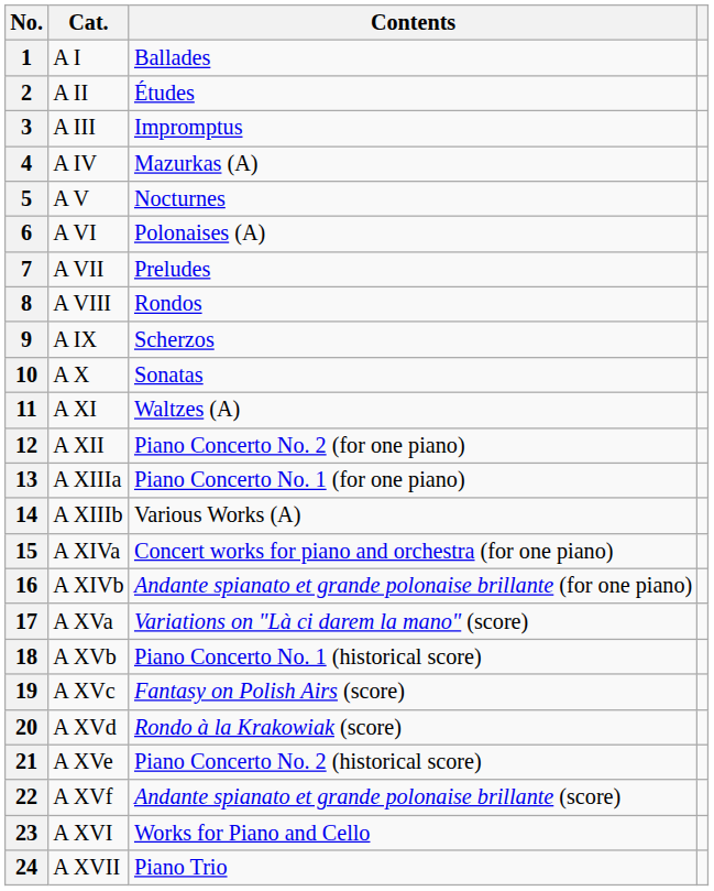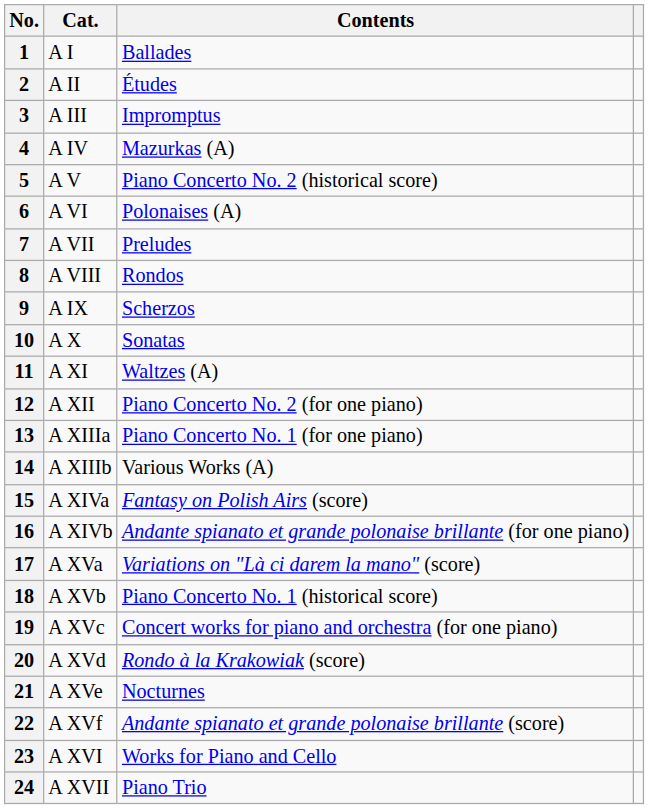 <table class="wikitable">
 <tr>
 <th>No.</th>
 <th>Cat.</th>
 <th>Contents</th>
 <th></th>
 </tr>
 <tr>
 <th>1</th>
 <td>A I</td>
 <td><a href='#'>Ballades</a></td>
 <td></td>
 </tr>
 <tr>
 <th>2</th>
 <td>A II</td>
 <td><a href='#'>Études</a></td>
 <td></td>
 </tr>
 <tr>
 <th>3</th>
 <td>A III</td>
 <td><a href='#'>Impromptus</a></td>
 <td></td>
 </tr>
 <tr>
 <th>4</th>
 <td>A IV</td>
 <td><a href='#'>Mazurkas</a> (A)</td>
 <td></td>
 </tr>
 <tr>
 <th>5</th>
 <td>A V</td>
-<td><a href='#'>Nocturnes</a></td>
+<td><a href='#'>Piano Concerto No. 2</a> (historical score)</td>
 <td></td>
 </tr>
 <tr>
 <th>6</th>
 <td>A VI</td>
 <td><a href='#'>Polonaises</a> (A)</td>
 <td></td>
 </tr>
 <tr>
 <th>7</th>
 <td>A VII</td>
 <td><a href='#'>Preludes</a></td>
 <td></td>
 </tr>
 <tr>
 <th>8</th>
 <td>A VIII</td>
 <td><a href='#'>Rondos</a></td>
 <td></td>
 </tr>
 <tr>
 <th>9</th>
 <td>A IX</td>
 <td><a href='#'>Scherzos</a></td>
 <td></td>
 </tr>
 <tr>
 <th>10</th>
 <td>A X</td>
 <td><a href='#'>Sonatas</a></td>
 <td></td>
 </tr>
 <tr>
 <th>11</th>
 <td>A XI</td>
 <td><a href='#'>Waltzes</a> (A)</td>
 <td></td>
 </tr>
 <tr>
 <th>12</th>
 <td>A XII</td>
 <td><a href='#'>Piano Concerto No. 2</a> (for one piano)</td>
 <td></td>
 </tr>
 <tr>
 <th>13</th>
 <td>A XIIIa</td>
 <td><a href='#'>Piano Concerto No. 1</a> (for one piano)</td>
 <td></td>
 </tr>
 <tr>
 <th>14</th>
 <td>A XIIIb</td>
 <td>Various Works (A)</td>
 <td></td>
 </tr>
 <tr>
 <th>15</th>
 <td>A XIVa</td>
-<td><a href='#'>Concert works for piano and orchestra</a> (for one piano)</td>
+<td><em><a href='#'>Fantasy on Polish Airs</a></em> (score)</td>
 <td></td>
 </tr>
 <tr>
 <th>16</th>
 <td>A XIVb</td>
 <td><em><a href='#'>Andante spianato et grande polonaise brillante</a></em> (for one piano)</td>
 <td></td>
 </tr>
 <tr>
 <th>17</th>
 <td>A XVa</td>
 <td><em><a href='#'>Variations on "Là ci darem la mano"</a></em> (score)</td>
 <td></td>
 </tr>
 <tr>
 <th>18</th>
 <td>A XVb</td>
 <td><a href='#'>Piano Concerto No. 1</a> (historical score)</td>
 <td></td>
 </tr>
 <tr>
 <th>19</th>
 <td>A XVc</td>
-<td><em><a href='#'>Fantasy on Polish Airs</a></em> (score)</td>
+<td><a href='#'>Concert works for piano and orchestra</a> (for one piano)</td>
 <td></td>
 </tr>
 <tr>
 <th>20</th>
 <td>A XVd</td>
 <td><em><a href='#'>Rondo à la Krakowiak</a></em> (score)</td>
 <td></td>
 </tr>
 <tr>
 <th>21</th>
 <td>A XVe</td>
-<td><a href='#'>Piano Concerto No. 2</a> (historical score)</td>
+<td><a href='#'>Nocturnes</a></td>
 <td></td>
 </tr>
 <tr>
 <th>22</th>
 <td>A XVf</td>
 <td><em><a href='#'>Andante spianato et grande polonaise brillante</a></em> (score)</td>
 <td></td>
 </tr>
 <tr>
 <th>23</th>
 <td>A XVI</td>
 <td><a href='#'>Works for Piano and Cello</a></td>
 <td></td>
 </tr>
 <tr>
 <th>24</th>
 <td>A XVII</td>
 <td><a href='#'>Piano Trio</a></td>
 <td></td>
 </tr>
 </table>
